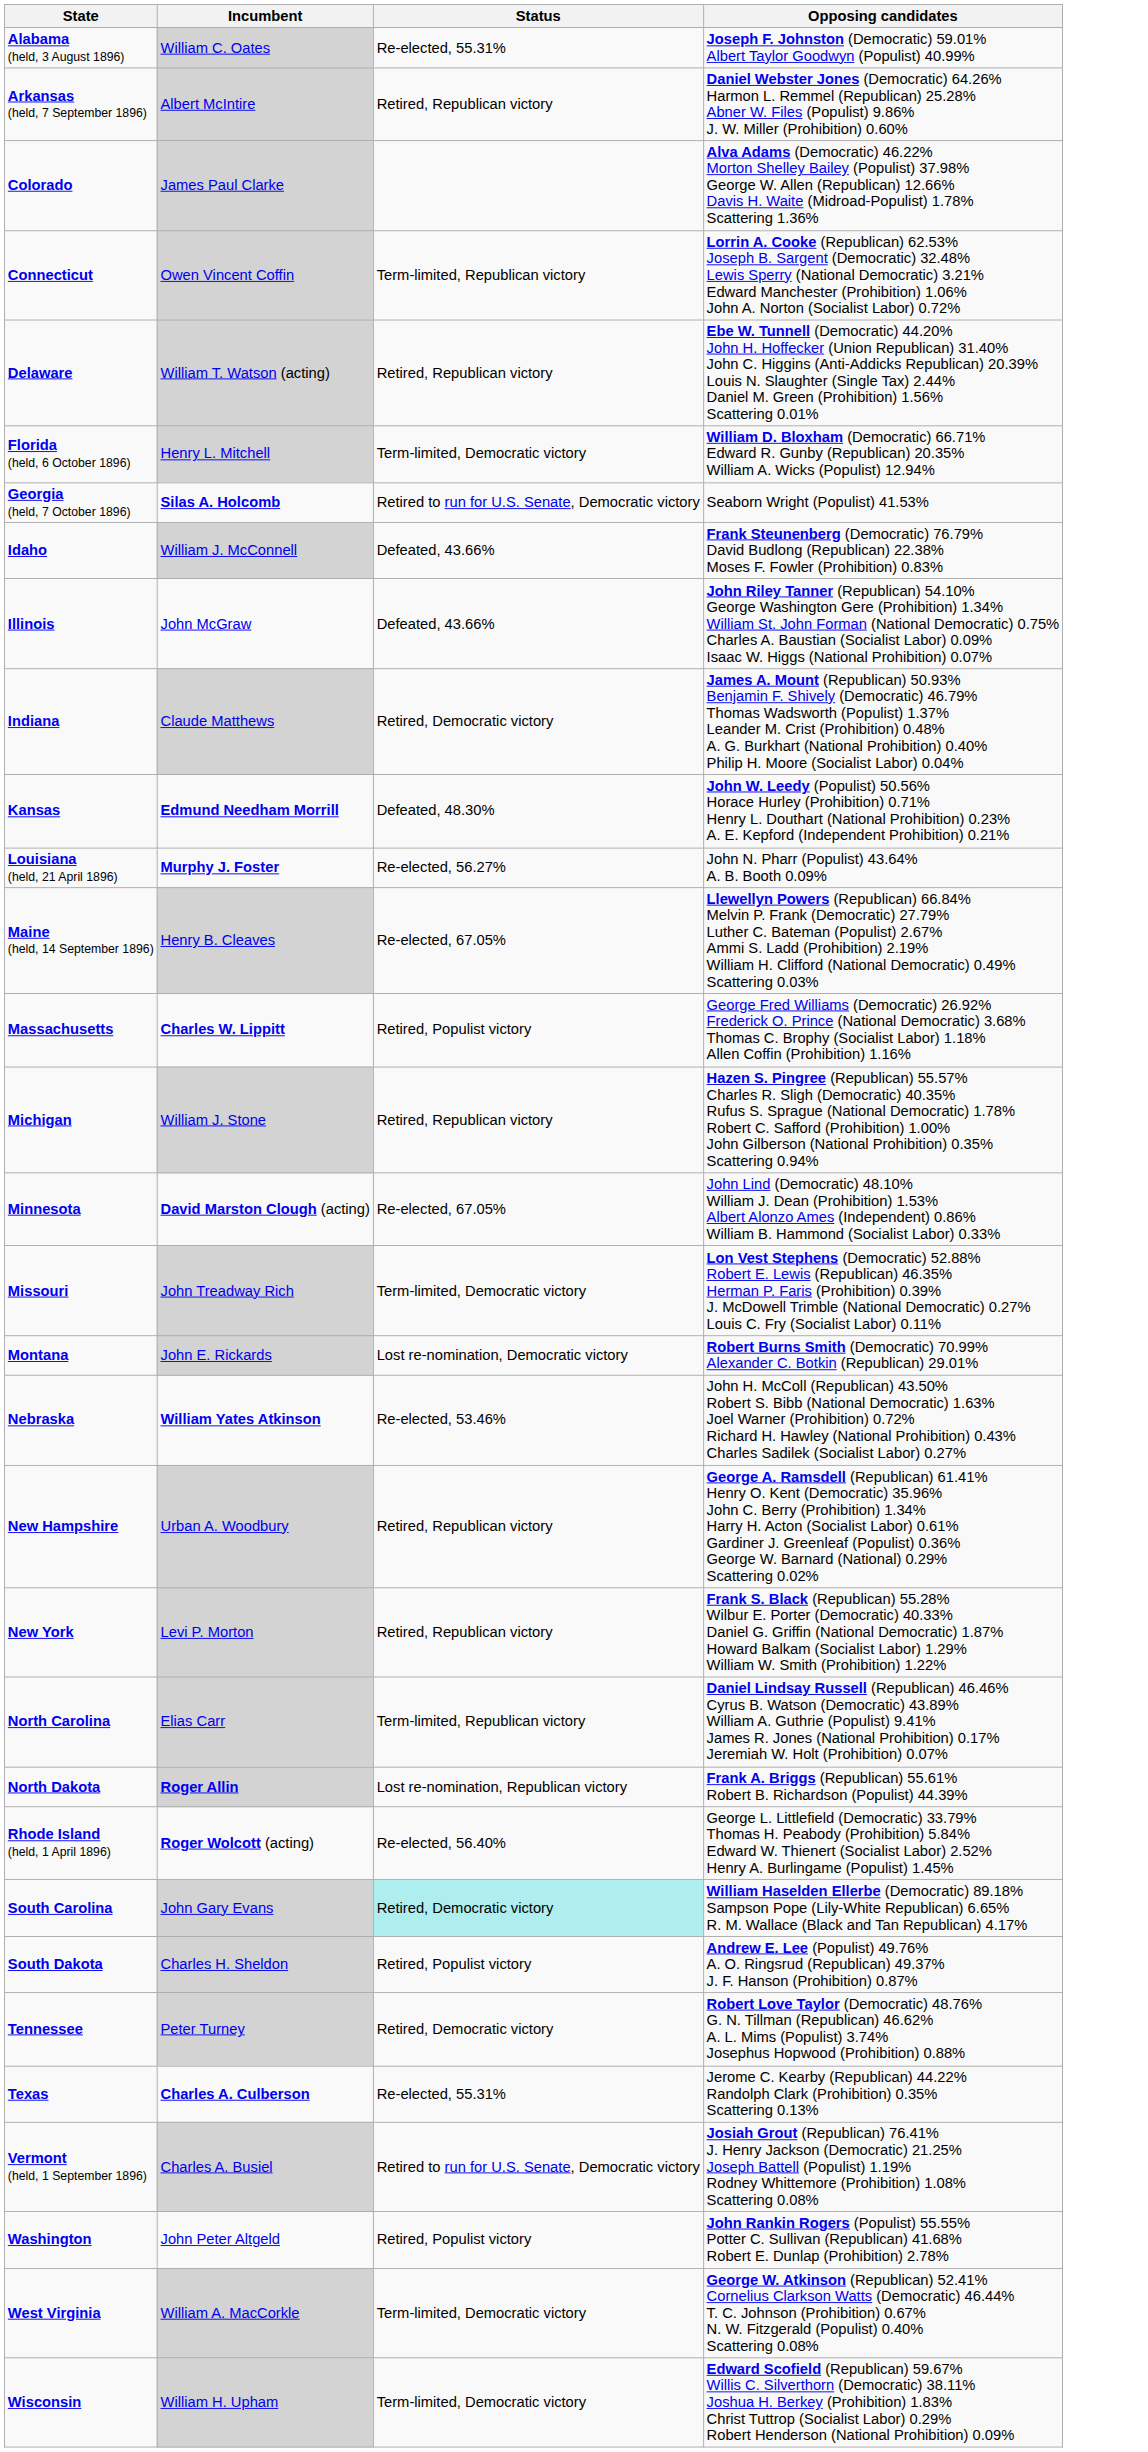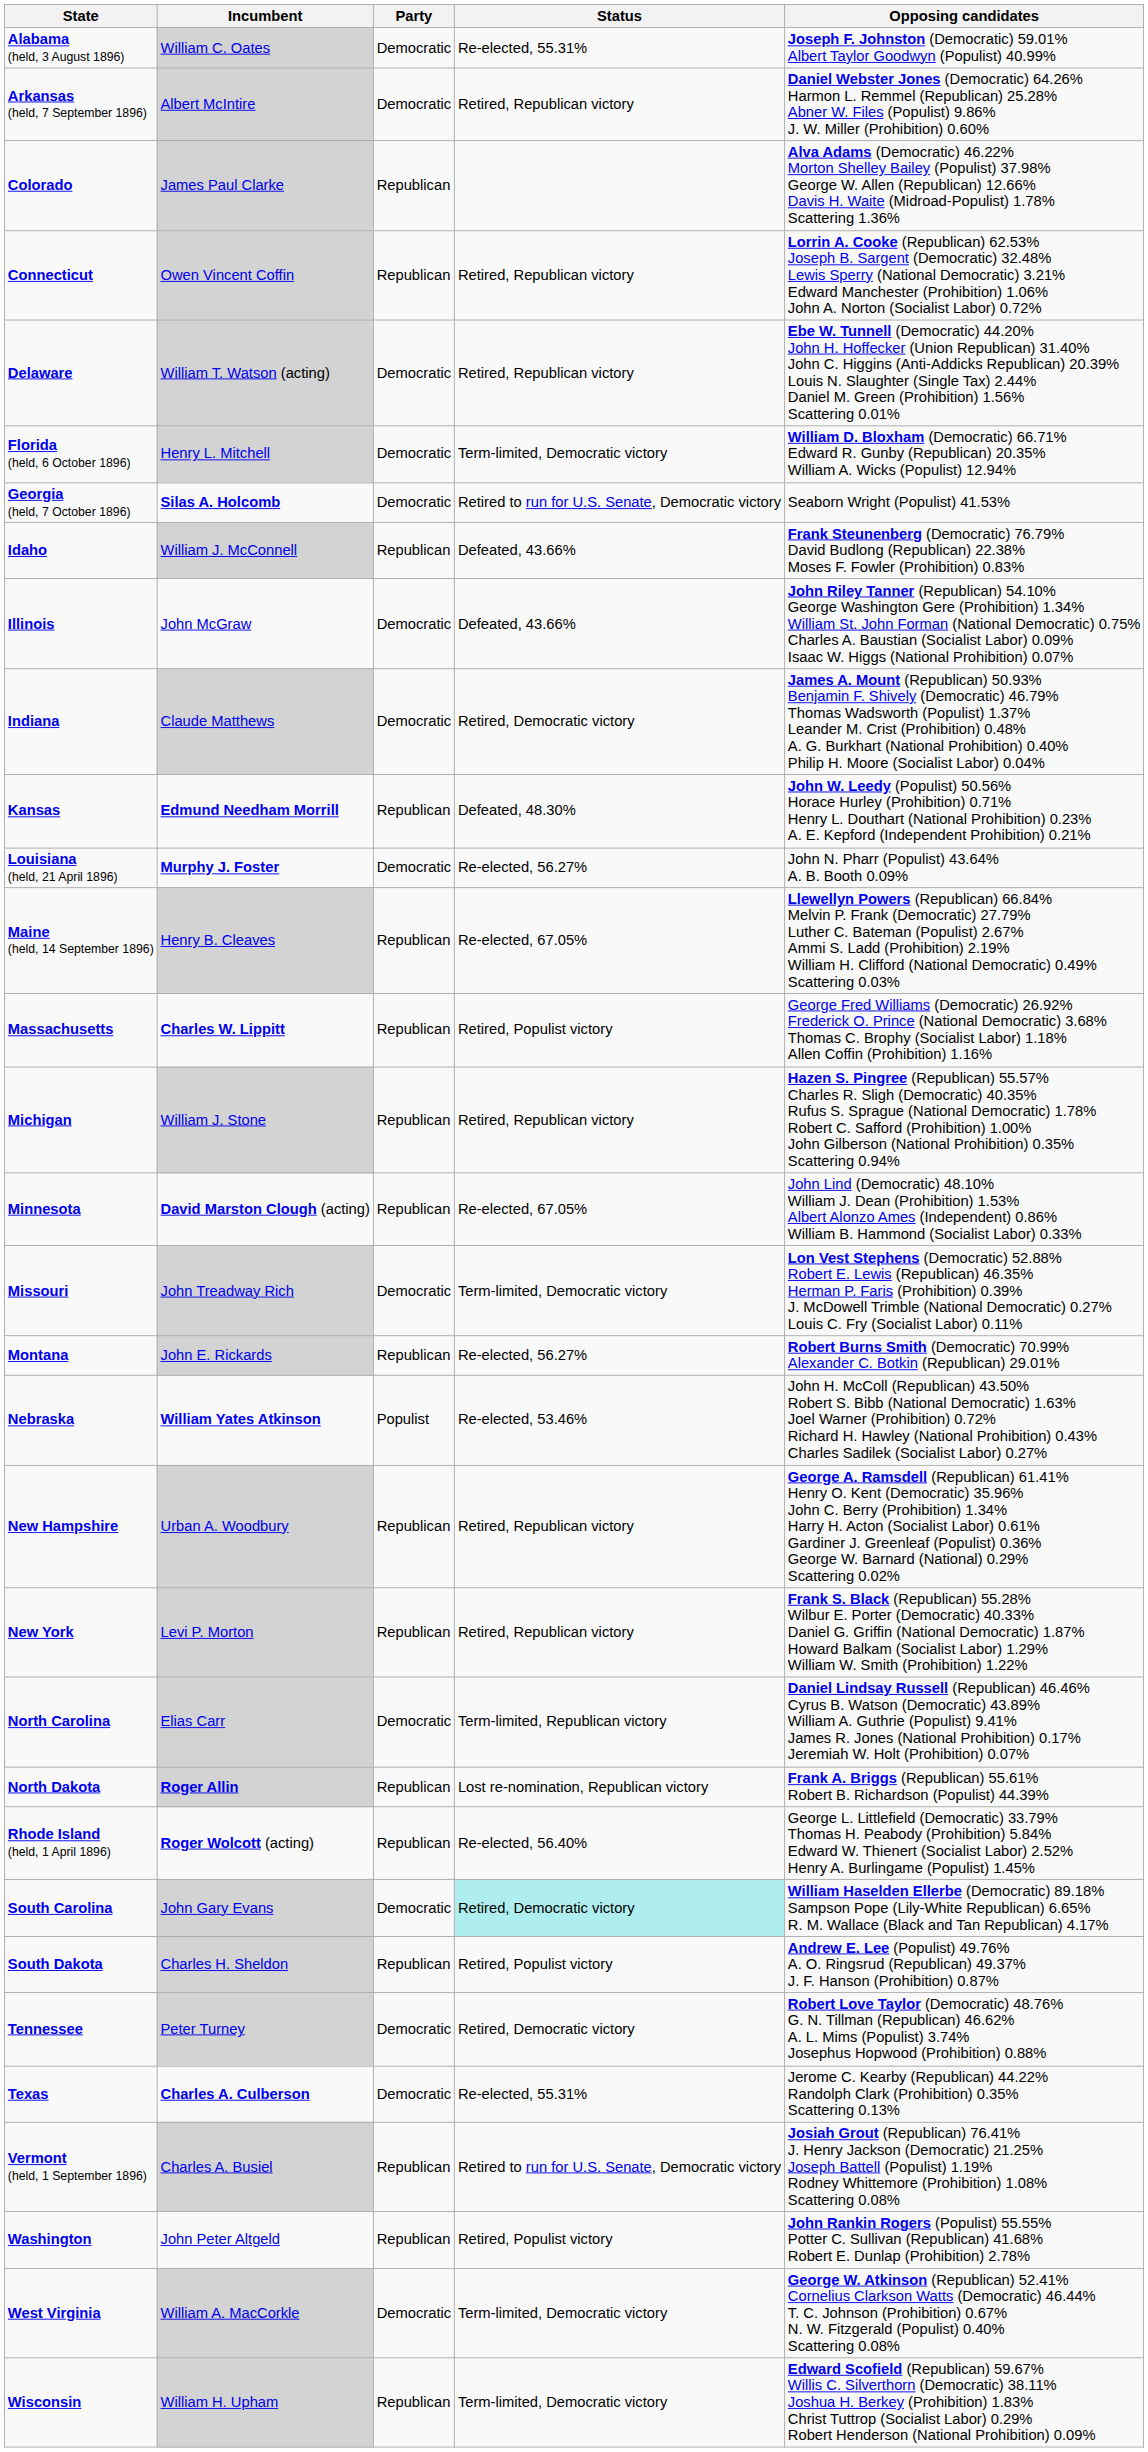 <table class="wikitable">
 <tr>
 <th>State</th>
 <th>Incumbent</th>
+<th>Party</th>
 <th>Status</th>
 <th>Opposing candidates</th>
 </tr>
 <tr>
 <td><strong><a href='#'>Alabama</a></strong><br><small>(held, 3 August 1896)</small></td>
 <td bgcolor="lightgrey"><a href='#'>William C. Oates</a></td>
+<td>Democratic</td>
 <td>Re-elected, 55.31%</td>
 <td><strong><a href='#'>Joseph F. Johnston</a></strong> (Democratic) 59.01%<br><a href='#'>Albert Taylor Goodwyn</a> (Populist) 40.99%<br></td>
 </tr>
 <tr>
 <td><strong><a href='#'>Arkansas</a></strong><br><small>(held, 7 September 1896)</small></td>
 <td bgcolor="lightgrey"><a href='#'>Albert McIntire</a></td>
+<td>Democratic</td>
 <td>Retired, Republican victory</td>
 <td><strong><a href='#'>Daniel Webster Jones</a></strong> (Democratic) 64.26%<br>Harmon L. Remmel (Republican) 25.28%<br><a href='#'>Abner W. Files</a> (Populist) 9.86%<br>J. W. Miller (Prohibition) 0.60%<br></td>
 </tr>
 <tr>
 <td><strong><a href='#'>Colorado</a></strong></td>
 <td bgcolor="lightgrey"><a href='#'>James Paul Clarke</a></td>
+<td>Republican</td>
 <td></td>
 <td><strong><a href='#'>Alva Adams</a></strong> (Democratic) 46.22%<br><a href='#'>Morton Shelley Bailey</a> (Populist) 37.98%<br>George W. Allen (Republican) 12.66%<br><a href='#'>Davis H. Waite</a> (Midroad-Populist) 1.78%<br>Scattering 1.36%<br></td>
 </tr>
 <tr>
 <td><strong><a href='#'>Connecticut</a></strong></td>
 <td bgcolor="lightgrey"><a href='#'>Owen Vincent Coffin</a></td>
-<td>Term-limited, Republican victory</td>
+<td>Republican</td>
+<td>Retired, Republican victory</td>
 <td><strong><a href='#'>Lorrin A. Cooke</a></strong> (Republican) 62.53%<br><a href='#'>Joseph B. Sargent</a> (Democratic) 32.48%<br><a href='#'>Lewis Sperry</a> (National Democratic) 3.21%<br>Edward Manchester (Prohibition) 1.06%<br>John A. Norton (Socialist Labor) 0.72%<br></td>
 </tr>
 <tr>
 <td><strong><a href='#'>Delaware</a></strong></td>
 <td bgcolor="lightgrey"><a href='#'>William T. Watson</a> (acting)</td>
+<td>Democratic</td>
 <td>Retired, Republican victory</td>
 <td><strong><a href='#'>Ebe W. Tunnell</a></strong> (Democratic) 44.20%<br><a href='#'>John H. Hoffecker</a> (Union Republican) 31.40%<br>John C. Higgins (Anti-Addicks Republican) 20.39%<br>Louis N. Slaughter (Single Tax) 2.44%<br>Daniel M. Green (Prohibition) 1.56%<br>Scattering 0.01%<br></td>
 </tr>
 <tr>
 <td><strong><a href='#'>Florida</a></strong><br><small>(held, 6 October 1896)</small></td>
 <td bgcolor="lightgrey"><a href='#'>Henry L. Mitchell</a></td>
+<td>Democratic</td>
 <td>Term-limited, Democratic victory</td>
 <td><strong><a href='#'>William D. Bloxham</a></strong> (Democratic) 66.71%<br>Edward R. Gunby (Republican) 20.35%<br>William A. Wicks (Populist) 12.94%<br></td>
 </tr>
 <tr>
 <td><strong><a href='#'>Georgia</a></strong><br><small>(held, 7 October 1896)</small></td>
 <td><strong><a href='#'>Silas A. Holcomb</a></strong></td>
+<td>Democratic</td>
 <td>Retired to <a href='#'>run for U.S. Senate</a>, Democratic victory</td>
 <td>Seaborn Wright (Populist) 41.53%<br></td>
 </tr>
 <tr>
 <td><strong><a href='#'>Idaho</a></strong></td>
 <td bgcolor="lightgrey"><a href='#'>William J. McConnell</a></td>
+<td>Republican</td>
 <td>Defeated, 43.66%</td>
 <td><strong><a href='#'>Frank Steunenberg</a></strong> (Democratic) 76.79%<br>David Budlong (Republican) 22.38%<br>Moses F. Fowler (Prohibition) 0.83%<br></td>
 </tr>
 <tr>
 <td><strong><a href='#'>Illinois</a></strong></td>
 <td><a href='#'>John McGraw</a></td>
+<td>Democratic</td>
 <td>Defeated, 43.66%</td>
 <td><strong><a href='#'>John Riley Tanner</a></strong> (Republican) 54.10%<br>George Washington Gere (Prohibition) 1.34%<br><a href='#'>William St. John Forman</a> (National Democratic) 0.75%<br>Charles A. Baustian (Socialist Labor) 0.09%<br>Isaac W. Higgs (National Prohibition) 0.07%<br></td>
 </tr>
 <tr>
 <td><strong><a href='#'>Indiana</a></strong></td>
 <td bgcolor="lightgrey"><a href='#'>Claude Matthews</a></td>
+<td>Democratic</td>
 <td>Retired, Democratic victory</td>
 <td><strong><a href='#'>James A. Mount</a></strong> (Republican) 50.93%<br><a href='#'>Benjamin F. Shively</a> (Democratic) 46.79%<br>Thomas Wadsworth (Populist) 1.37%<br>Leander M. Crist (Prohibition) 0.48%<br>A. G. Burkhart (National Prohibition) 0.40%<br>Philip H. Moore (Socialist Labor) 0.04%<br></td>
 </tr>
 <tr>
 <td><strong><a href='#'>Kansas</a></strong></td>
 <td><strong><a href='#'>Edmund Needham Morrill</a></strong></td>
+<td>Republican</td>
 <td>Defeated, 48.30%</td>
 <td><strong><a href='#'>John W. Leedy</a></strong> (Populist) 50.56%<br>Horace Hurley (Prohibition) 0.71%<br>Henry L. Douthart (National Prohibition) 0.23%<br>A. E. Kepford (Independent Prohibition) 0.21%<br></td>
 </tr>
 <tr>
 <td><strong><a href='#'>Louisiana</a></strong><br><small>(held, 21 April 1896)</small></td>
 <td><strong><a href='#'>Murphy J. Foster</a></strong></td>
+<td>Democratic</td>
 <td>Re-elected, 56.27%</td>
 <td>John N. Pharr (Populist) 43.64%<br>A. B. Booth 0.09%<br></td>
 </tr>
 <tr>
 <td><strong><a href='#'>Maine</a></strong><br><small>(held, 14 September 1896)</small></td>
 <td bgcolor="lightgrey"><a href='#'>Henry B. Cleaves</a></td>
+<td>Republican</td>
 <td>Re-elected, 67.05%</td>
 <td><strong><a href='#'>Llewellyn Powers</a></strong> (Republican) 66.84%<br>Melvin P. Frank (Democratic) 27.79%<br>Luther C. Bateman (Populist) 2.67%<br>Ammi S. Ladd (Prohibition) 2.19%<br>William H. Clifford (National Democratic) 0.49%<br>Scattering 0.03%<br></td>
 </tr>
 <tr>
 <td><strong><a href='#'>Massachusetts</a></strong></td>
 <td><strong><a href='#'>Charles W. Lippitt</a></strong></td>
+<td>Republican</td>
 <td>Retired, Populist victory</td>
 <td><a href='#'>George Fred Williams</a> (Democratic) 26.92%<br><a href='#'>Frederick O. Prince</a> (National Democratic) 3.68%<br>Thomas C. Brophy (Socialist Labor) 1.18%<br>Allen Coffin (Prohibition) 1.16%<br></td>
 </tr>
 <tr>
 <td><strong><a href='#'>Michigan</a></strong></td>
 <td bgcolor="lightgrey"><a href='#'>William J. Stone</a></td>
+<td>Republican</td>
 <td>Retired, Republican victory</td>
 <td><strong><a href='#'>Hazen S. Pingree</a></strong> (Republican) 55.57%<br>Charles R. Sligh (Democratic) 40.35%<br>Rufus S. Sprague (National Democratic) 1.78%<br>Robert C. Safford (Prohibition) 1.00%<br>John Gilberson (National Prohibition) 0.35%<br>Scattering 0.94%<br></td>
 </tr>
 <tr>
 <td><strong><a href='#'>Minnesota</a></strong></td>
 <td><strong><a href='#'>David Marston Clough</a></strong> (acting)</td>
+<td>Republican</td>
 <td>Re-elected, 67.05%</td>
 <td><a href='#'>John Lind</a> (Democratic) 48.10%<br>William J. Dean (Prohibition) 1.53%<br><a href='#'>Albert Alonzo Ames</a> (Independent) 0.86%<br>William B. Hammond (Socialist Labor) 0.33%<br></td>
 </tr>
 <tr>
 <td><strong><a href='#'>Missouri</a></strong></td>
 <td bgcolor="lightgrey"><a href='#'>John Treadway Rich</a></td>
+<td>Democratic</td>
 <td>Term-limited, Democratic victory</td>
 <td><strong><a href='#'>Lon Vest Stephens</a></strong> (Democratic) 52.88%<br><a href='#'>Robert E. Lewis</a> (Republican) 46.35%<br><a href='#'>Herman P. Faris</a> (Prohibition) 0.39%<br>J. McDowell Trimble (National Democratic) 0.27%<br>Louis C. Fry (Socialist Labor) 0.11%<br></td>
 </tr>
 <tr>
 <td><strong><a href='#'>Montana</a></strong></td>
 <td bgcolor="lightgrey"><a href='#'>John E. Rickards</a></td>
-<td>Lost re-nomination, Democratic victory</td>
+<td>Republican</td>
+<td>Re-elected, 56.27%</td>
 <td><strong><a href='#'>Robert Burns Smith</a></strong> (Democratic) 70.99%<br><a href='#'>Alexander C. Botkin</a> (Republican) 29.01%<br></td>
 </tr>
 <tr>
 <td><strong><a href='#'>Nebraska</a></strong></td>
 <td><strong><a href='#'>William Yates Atkinson</a></strong></td>
+<td>Populist</td>
 <td>Re-elected, 53.46%</td>
 <td>John H. McColl (Republican) 43.50%<br>Robert S. Bibb (National Democratic) 1.63%<br>Joel Warner (Prohibition) 0.72%<br>Richard H. Hawley (National Prohibition) 0.43%<br>Charles Sadilek (Socialist Labor) 0.27%<br></td>
 </tr>
 <tr>
 <td><strong><a href='#'>New Hampshire</a></strong></td>
 <td bgcolor="lightgrey"><a href='#'>Urban A. Woodbury</a></td>
+<td>Republican</td>
 <td>Retired, Republican victory</td>
 <td><strong><a href='#'>George A. Ramsdell</a></strong> (Republican) 61.41%<br>Henry O. Kent (Democratic) 35.96%<br>John C. Berry (Prohibition) 1.34%<br>Harry H. Acton (Socialist Labor) 0.61%<br>Gardiner J. Greenleaf (Populist) 0.36%<br>George W. Barnard (National) 0.29%<br>Scattering 0.02%<br></td>
 </tr>
 <tr>
 <td><strong><a href='#'>New York</a></strong></td>
 <td bgcolor="lightgrey"><a href='#'>Levi P. Morton</a></td>
+<td>Republican</td>
 <td>Retired, Republican victory</td>
 <td><strong><a href='#'>Frank S. Black</a></strong> (Republican) 55.28%<br>Wilbur E. Porter (Democratic) 40.33%<br>Daniel G. Griffin (National Democratic) 1.87%<br>Howard Balkam (Socialist Labor) 1.29%<br>William W. Smith (Prohibition) 1.22%<br></td>
 </tr>
 <tr>
 <td><strong><a href='#'>North Carolina</a></strong></td>
 <td bgcolor="lightgrey"><a href='#'>Elias Carr</a></td>
+<td>Democratic</td>
 <td>Term-limited, Republican victory</td>
 <td><strong><a href='#'>Daniel Lindsay Russell</a></strong> (Republican) 46.46%<br>Cyrus B. Watson (Democratic) 43.89%<br>William A. Guthrie (Populist) 9.41%<br>James R. Jones (National Prohibition) 0.17%<br>Jeremiah W. Holt (Prohibition) 0.07%<br></td>
 </tr>
 <tr>
 <td><strong><a href='#'>North Dakota</a></strong></td>
 <td bgcolor="lightgrey"><strong><a href='#'>Roger Allin</a></strong></td>
+<td>Republican</td>
 <td>Lost re-nomination, Republican victory</td>
 <td><strong><a href='#'>Frank A. Briggs</a></strong> (Republican) 55.61%<br>Robert B. Richardson (Populist) 44.39%<br></td>
 </tr>
 <tr>
 <td><strong><a href='#'>Rhode Island</a></strong><br><small>(held, 1 April 1896)</small></td>
 <td><strong><a href='#'>Roger Wolcott</a></strong> (acting)</td>
+<td>Republican</td>
 <td>Re-elected, 56.40%</td>
 <td>George L. Littlefield (Democratic) 33.79%<br>Thomas H. Peabody (Prohibition) 5.84%<br>Edward W. Thienert (Socialist Labor) 2.52%<br>Henry A. Burlingame (Populist) 1.45%<br></td>
 </tr>
 <tr>
 <td><strong><a href='#'>South Carolina</a></strong></td>
 <td bgcolor="lightgrey"><a href='#'>John Gary Evans</a></td>
+<td>Democratic</td>
 <td style="background: paleturquoise;">Retired, Democratic victory</td>
 <td><strong><a href='#'>William Haselden Ellerbe</a></strong> (Democratic) 89.18%<br>Sampson Pope (Lily-White Republican) 6.65%<br>R. M. Wallace (Black and Tan Republican) 4.17%<br></td>
 </tr>
 <tr>
 <td><strong><a href='#'>South Dakota</a></strong></td>
 <td bgcolor="lightgrey"><a href='#'>Charles H. Sheldon</a></td>
+<td>Republican</td>
 <td>Retired, Populist victory</td>
 <td><strong><a href='#'>Andrew E. Lee</a></strong> (Populist) 49.76%<br>A. O. Ringsrud (Republican) 49.37%<br>J. F. Hanson (Prohibition) 0.87%<br></td>
 </tr>
 <tr>
 <td><strong><a href='#'>Tennessee</a></strong></td>
 <td bgcolor="lightgrey"><a href='#'>Peter Turney</a></td>
+<td>Democratic</td>
 <td>Retired, Democratic victory</td>
 <td><strong><a href='#'>Robert Love Taylor</a></strong> (Democratic) 48.76%<br>G. N. Tillman (Republican) 46.62%<br>A. L. Mims (Populist) 3.74%<br>Josephus Hopwood (Prohibition) 0.88%<br></td>
 </tr>
 <tr>
 <td><strong><a href='#'>Texas</a></strong></td>
 <td><strong><a href='#'>Charles A. Culberson</a></strong></td>
+<td>Democratic</td>
 <td>Re-elected, 55.31%</td>
 <td>Jerome C. Kearby (Republican) 44.22%<br>Randolph Clark (Prohibition) 0.35%<br>Scattering 0.13%<br></td>
 </tr>
 <tr>
 <td><strong><a href='#'>Vermont</a></strong><br><small>(held, 1 September 1896)</small></td>
 <td bgcolor="lightgrey"><a href='#'>Charles A. Busiel</a></td>
+<td>Republican</td>
 <td>Retired to <a href='#'>run for U.S. Senate</a>, Democratic victory</td>
 <td><strong><a href='#'>Josiah Grout</a></strong> (Republican) 76.41%<br>J. Henry Jackson (Democratic) 21.25%<br><a href='#'>Joseph Battell</a> (Populist) 1.19%<br>Rodney Whittemore (Prohibition) 1.08%<br>Scattering 0.08%<br></td>
 </tr>
 <tr>
 <td><strong><a href='#'>Washington</a></strong></td>
 <td><a href='#'>John Peter Altgeld</a></td>
+<td>Republican</td>
 <td>Retired, Populist victory</td>
 <td><strong><a href='#'>John Rankin Rogers</a></strong> (Populist) 55.55%<br>Potter C. Sullivan (Republican) 41.68%<br>Robert E. Dunlap (Prohibition) 2.78%<br></td>
 </tr>
 <tr>
 <td><strong><a href='#'>West Virginia</a></strong></td>
 <td bgcolor="lightgrey"><a href='#'>William A. MacCorkle</a></td>
+<td>Democratic</td>
 <td>Term-limited, Democratic victory</td>
 <td><strong><a href='#'>George W. Atkinson</a></strong> (Republican) 52.41%<br><a href='#'>Cornelius Clarkson Watts</a> (Democratic) 46.44%<br>T. C. Johnson (Prohibition) 0.67%<br>N. W. Fitzgerald (Populist) 0.40%<br>Scattering 0.08%<br></td>
 </tr>
 <tr>
 <td><strong><a href='#'>Wisconsin</a></strong></td>
 <td bgcolor="lightgrey"><a href='#'>William H. Upham</a></td>
+<td>Republican</td>
 <td>Term-limited, Democratic victory</td>
 <td><strong><a href='#'>Edward Scofield</a></strong> (Republican) 59.67%<br><a href='#'>Willis C. Silverthorn</a> (Democratic) 38.11%<br><a href='#'>Joshua H. Berkey</a> (Prohibition) 1.83%<br>Christ Tuttrop (Socialist Labor) 0.29%<br>Robert Henderson (National Prohibition) 0.09%<br></td>
 </tr>
 </table>
